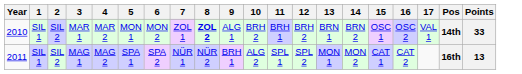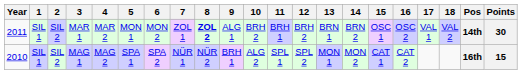 <table class="wikitable" style="text-align:center; font-size:90%">
 <tr>
 <th>Year</th>
 <th>1</th>
 <th>2</th>
 <th>3</th>
 <th>4</th>
 <th>5</th>
 <th>6</th>
 <th>7</th>
 <th>8</th>
 <th>9</th>
 <th>10</th>
 <th>11</th>
 <th>12</th>
 <th>13</th>
 <th>14</th>
 <th>15</th>
 <th>16</th>
 <th>17</th>
+<th>18</th>
 <th>Pos</th>
 <th>Points</th>
 </tr>
 <tr>
-<td><a href='#'>2010</a></td>
+<td><a href='#'>2011</a></td>
 <td style="background:#DFFFDF;"><a href='#'>SIL<br>1</a><br></td>
 <td style="background:#CFCFFF;"><a href='#'>SIL<br>2</a><br></td>
 <td style="background:#DFFFDF;"><a href='#'>MAR<br>1</a><br></td>
 <td style="background:#DFFFDF;"><a href='#'>MAR<br>2</a><br></td>
 <td style="background:#DFFFDF;"><a href='#'>MON<br>1</a><br></td>
 <td style="background:#DFFFDF;"><a href='#'>MON<br>2</a><br></td>
 <td style="background:#EFCFFF;"><a href='#'>ZOL<br>1</a><br></td>
 <td style="background:#DFFFDF;"><strong><a href='#'>ZOL<br>2</a><br></strong></td>
 <td style="background:#DFFFDF;"><a href='#'>ALG<br>1</a><br></td>
 <td style="background:#DFFFDF;"><a href='#'>BRH<br>2</a><br></td>
 <td style="background:#CFCFFF;"><a href='#'>BRH<br>1</a><br></td>
 <td style="background:#DFFFDF;"><a href='#'>BRH<br>2</a><br></td>
 <td style="background:#DFFFDF;"><a href='#'>BRN<br>1</a><br></td>
 <td style="background:#DFFFDF;"><a href='#'>BRN<br>2</a><br></td>
 <td style="background:#EFCFFF;"><a href='#'>OSC<br>1</a><br></td>
 <td style="background:#CFCFFF;"><a href='#'>OSC<br>2</a><br></td>
 <td style="background:#DFFFDF;"><a href='#'>VAL<br>1</a><br></td>
+<td style="background:#CFCFFF;"><a href='#'>VAL<br>2</a><br></td>
 <th>14th</th>
-<th>33</th>
+<th>30</th>
 </tr>
 <tr>
-<td><a href='#'>2011</a></td>
+<td><a href='#'>2010</a></td>
 <td style="background:#CFCFFF;"><a href='#'>SIL<br>1</a><br></td>
 <td style="background:#DFFFDF;"><a href='#'>SIL<br>2</a><br></td>
 <td style="background:#CFCFFF;"><a href='#'>MAG<br>1</a><br></td>
 <td style="background:#CFCFFF;"><a href='#'>MAG<br>2</a><br></td>
 <td style="background:#CFCFFF;"><a href='#'>SPA<br>1</a><br></td>
 <td style="background:#EFCFFF;"><a href='#'>SPA<br>2</a><br></td>
 <td style="background:#CFCFFF;"><a href='#'>NÜR<br>1</a><br></td>
 <td style="background:#CFCFFF;"><a href='#'>NÜR<br>2</a><br></td>
 <td style="background:#EFCFFF;"><a href='#'>BRH<br>1</a><br></td>
 <td style="background:#DFFFDF;"><a href='#'>ALG<br>2</a><br></td>
 <td style="background:#DFFFDF;"><a href='#'>SPL<br>1</a><br></td>
 <td style="background:#DFFFDF;"><a href='#'>SPL<br>2</a><br></td>
 <td style="background:#CFCFFF;"><a href='#'>MON<br>1</a><br></td>
 <td style="background:#DFFFDF;"><a href='#'>MON<br>2</a><br></td>
 <td style="background:#CFCFFF;"><a href='#'>CAT<br>1</a><br></td>
 <td style="background:#DFFFDF;"><a href='#'>CAT<br>2</a><br></td>
 <td></td>
+<td></td>
 <th>16th</th>
-<th>13</th>
+<th>15</th>
 </tr>
 </table>
